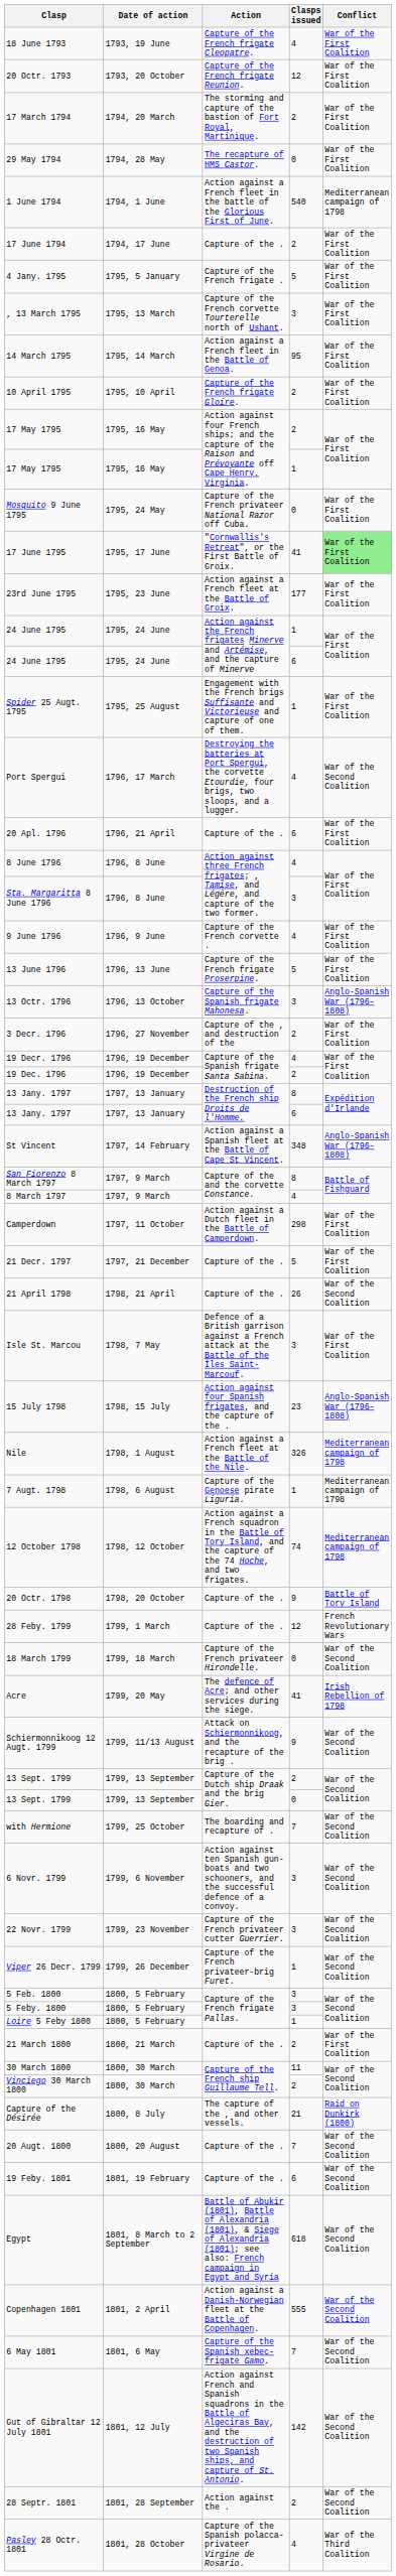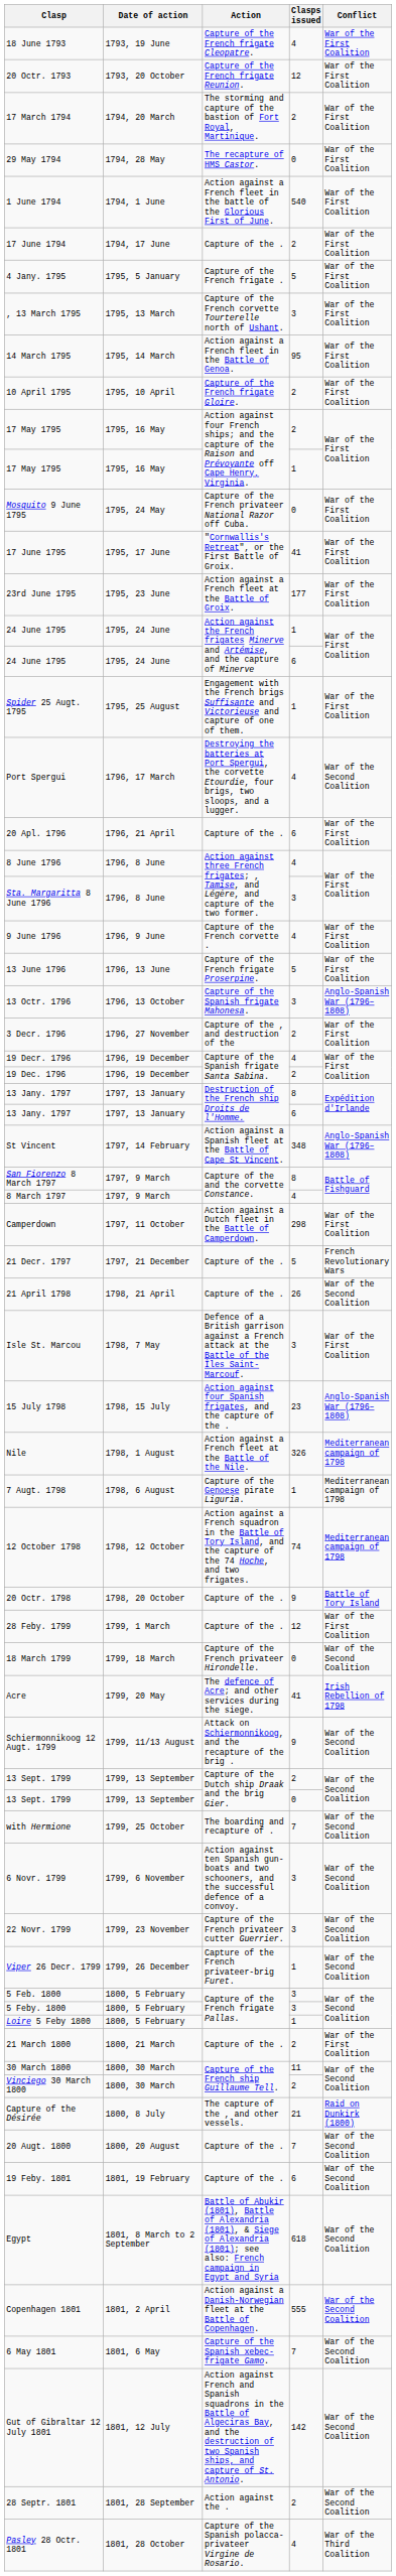 <table class ="wikitable sortable">
 <tr>
 <th width=150>Clasp</th>
 <th width=150>Date of action</th>
 <th>Action</th>
 <th>Clasps<br>issued</th>
 <th>Conflict</th>
 </tr>
 <tr>
 <td> 18 June 1793</td>
 <td>1793, 19 June</td>
 <td><a href='#'>Capture of the French frigate <em>Cleopatre</em></a>.</td>
 <td>4</td>
 <td><a href='#'>War of the First Coalition</a></td>
 </tr>
 <tr>
 <td> 20 Octr. 1793</td>
 <td>1793, 20 October</td>
 <td><a href='#'>Capture of the French frigate <em>Reunion</em></a>.</td>
 <td>12</td>
 <td>War of the First Coalition</td>
 </tr>
 <tr>
 <td> 17 March 1794</td>
 <td>1794, 20 March</td>
 <td>The storming and capture of the bastion of <a href='#'>Fort Royal</a>, <a href='#'>Martinique</a>.</td>
 <td>2</td>
 <td>War of the First Coalition</td>
 </tr>
 <tr>
 <td> 29 May 1794</td>
 <td>1794, 28 May</td>
 <td><a href='#'>The recapture of HMS <em>Castor</em></a>.</td>
 <td>0</td>
 <td>War of the First Coalition</td>
 </tr>
 <tr>
 <td>1 June 1794</td>
 <td>1794, 1 June</td>
 <td>Action against a French fleet in the battle of the <a href='#'>Glorious First of June</a>.</td>
 <td>540</td>
-<td>Mediterranean campaign of 1798</td>
+<td>War of the First Coalition</td>
 </tr>
 <tr>
 <td> 17 June 1794</td>
 <td>1794, 17 June</td>
 <td>Capture of the .</td>
 <td>2</td>
 <td>War of the First Coalition</td>
 </tr>
 <tr>
 <td> 4 Jany. 1795</td>
 <td>1795, 5 January</td>
 <td>Capture of the French frigate .</td>
 <td>5</td>
 <td>War of the First Coalition</td>
 </tr>
 <tr>
 <td>, 13 March 1795</td>
 <td>1795, 13 March</td>
 <td>Capture of the French corvette <em>Tourterelle</em> north of <a href='#'>Ushant</a>.</td>
 <td>3</td>
 <td>War of the First Coalition</td>
 </tr>
 <tr>
 <td>14 March 1795</td>
 <td>1795, 14 March</td>
 <td>Action against a French fleet in the <a href='#'>Battle of Genoa</a>.</td>
 <td>95</td>
 <td>War of the First Coalition</td>
 </tr>
 <tr>
 <td> 10 April 1795</td>
 <td>1795, 10 April</td>
 <td><a href='#'>Capture of the French frigate <em>Gloire</em></a>.</td>
 <td>2</td>
 <td>War of the First Coalition</td>
 </tr>
 <tr>
 <td> 17 May 1795</td>
 <td>1795, 16 May</td>
 <td rowspan="2">Action against four French ships; and the capture of the <em>Raison</em> and <em><a href='#'>Prévoyante</a></em> off <a href='#'>Cape Henry, Virginia</a>.</td>
 <td>2</td>
 <td rowspan="2">War of the First Coalition</td>
 </tr>
 <tr>
 <td> 17 May 1795</td>
 <td>1795, 16 May</td>
 <td>1</td>
 </tr>
 <tr>
 <td><em><a href='#'>Mosquito</a></em> 9 June 1795</td>
 <td>1795, 24 May</td>
 <td>Capture of the French privateer <em>National Razor</em> off Cuba.</td>
 <td>0</td>
 <td>War of the First Coalition</td>
 </tr>
 <tr>
 <td>17 June 1795</td>
 <td>1795, 17 June</td>
 <td>"<a href='#'>Cornwallis's Retreat</a>", or the First Battle of Groix.</td>
 <td>41</td>
-<td style="background: lightgreen;">War of the First Coalition</td>
+<td>War of the First Coalition</td>
 </tr>
 <tr>
 <td>23rd June 1795</td>
 <td>1795, 23 June</td>
 <td>Action against a French fleet at the <a href='#'>Battle of Groix</a>.</td>
 <td>177</td>
 <td>War of the First Coalition</td>
 </tr>
 <tr>
 <td> 24 June 1795</td>
 <td>1795, 24 June</td>
 <td rowspan="2"><a href='#'>Action against the French frigates</a> <em><a href='#'>Minerve</a></em> and <em><a href='#'>Artémise</a></em>, and the capture of <em>Minerve</em></td>
 <td>1</td>
 <td rowspan="2">War of the First Coalition</td>
 </tr>
 <tr>
 <td> 24 June 1795</td>
 <td>1795, 24 June</td>
 <td>6</td>
 </tr>
 <tr>
 <td><a href='#'><em>Spider</em></a> 25 Augt. 1795</td>
 <td>1795, 25 August</td>
 <td>Engagement with the French brigs <a href='#'><em>Suffisante</em></a> and <a href='#'><em>Victorieuse</em></a> and capture of one of them.</td>
 <td>1</td>
 <td>War of the First Coalition</td>
 </tr>
 <tr>
 <td>Port Spergui</td>
 <td>1796, 17 March</td>
 <td><a href='#'>Destroying the batteries at Port Spergui</a>, the corvette <em>Etourdie</em>, four brigs, two sloops, and a lugger.</td>
 <td>4</td>
 <td>War of the Second Coalition</td>
 </tr>
 <tr>
 <td> 20 Apl. 1796</td>
 <td>1796, 21 April</td>
 <td>Capture of the .</td>
 <td>6</td>
 <td>War of the First Coalition</td>
 </tr>
 <tr>
 <td> 8 June 1796</td>
 <td>1796, 8 June</td>
 <td rowspan="2"><a href='#'>Action against three French frigates</a>; , <a href='#'><em>Tamise</em></a>, and <em>Légėre</em>, and capture of the two former.</td>
 <td>4</td>
 <td rowspan="2">War of the First Coalition</td>
 </tr>
 <tr>
 <td><a href='#'><em>Sta. Margaritta</em></a> 8 June 1796</td>
 <td>1796, 8 June</td>
 <td>3</td>
 </tr>
 <tr>
 <td> 9 June 1796</td>
 <td>1796, 9 June</td>
 <td>Capture of the French corvette .</td>
 <td>4</td>
 <td>War of the First Coalition</td>
 </tr>
 <tr>
 <td> 13 June 1796</td>
 <td>1796, 13 June</td>
 <td>Capture of the French frigate <a href='#'><em>Proserpine</em></a>.</td>
 <td>5</td>
 <td>War of the First Coalition</td>
 </tr>
 <tr>
 <td> 13 Octr. 1796</td>
 <td>1796, 13 October</td>
 <td><a href='#'>Capture of the Spanish frigate <em>Mahonesa</em></a>.</td>
 <td>3</td>
 <td><a href='#'>Anglo-Spanish War (1796–1808)</a></td>
 </tr>
 <tr>
 <td> 3 Decr. 1796</td>
 <td>1796, 27 November</td>
 <td>Capture of the , and destruction of the </td>
 <td>2</td>
 <td>War of the First Coalition</td>
 </tr>
 <tr>
 <td> 19 Decr. 1796</td>
 <td>1796, 19 December</td>
 <td rowspan="2">Capture of the Spanish frigate <em>Santa Sabina</em>.</td>
 <td>4</td>
 <td rowspan="2">War of the First Coalition</td>
 </tr>
 <tr>
 <td> 19 Dec. 1796</td>
 <td>1796, 19 December</td>
 <td>2</td>
 </tr>
 <tr>
 <td> 13 Jany. 1797</td>
 <td>1797, 13 January</td>
 <td rowspan="2"><a href='#'>Destruction of the French ship <em>Droits de l'Homme.</em></a></td>
 <td>8</td>
 <td rowspan="2"><a href='#'>Expédition d'Irlande</a></td>
 </tr>
 <tr>
 <td> 13 Jany. 1797</td>
 <td>1797, 13 January</td>
 <td>6</td>
 </tr>
 <tr>
 <td>St Vincent</td>
 <td>1797, 14 February</td>
 <td>Action against a Spanish fleet at the <a href='#'>Battle of Cape St Vincent</a>.</td>
 <td>348</td>
 <td><a href='#'>Anglo-Spanish War (1796–1808)</a></td>
 </tr>
 <tr>
 <td><em><a href='#'>San Fiorenzo</a></em> 8 March 1797</td>
 <td>1797, 9 March</td>
 <td rowspan="2">Capture of the  and the corvette <em>Constance</em>.</td>
 <td>8</td>
 <td rowspan="2"><a href='#'>Battle of Fishguard</a></td>
 </tr>
 <tr>
 <td> 8 March 1797</td>
 <td>1797, 9 March</td>
 <td>4</td>
 </tr>
 <tr>
 <td>Camperdown</td>
 <td>1797, 11 October</td>
 <td>Action against a Dutch fleet in the <a href='#'>Battle of Camperdown</a>.</td>
 <td>298</td>
 <td>War of the First Coalition</td>
 </tr>
 <tr>
 <td> 21 Decr. 1797</td>
 <td>1797, 21 December</td>
 <td>Capture of the .</td>
 <td>5</td>
-<td>War of the First Coalition</td>
+<td>French Revolutionary Wars</td>
 </tr>
 <tr>
 <td> 21 April 1798</td>
 <td>1798, 21 April</td>
 <td>Capture of the .</td>
 <td>26</td>
 <td>War of the Second Coalition</td>
 </tr>
 <tr>
 <td>Isle St. Marcou</td>
 <td>1798, 7 May</td>
 <td>Defence of a British garrison against a French attack at the <a href='#'>Battle of the Îles Saint-Marcouf</a>.</td>
 <td>3</td>
 <td>War of the First Coalition</td>
 </tr>
 <tr>
 <td> 15 July 1798</td>
 <td>1798, 15 July</td>
 <td><a href='#'>Action against four Spanish frigates</a>, and the capture of the .</td>
 <td>23</td>
 <td><a href='#'>Anglo-Spanish War (1796–1808)</a></td>
 </tr>
 <tr>
 <td>Nile</td>
 <td>1798, 1 August</td>
 <td>Action against a French fleet at the <a href='#'>Battle of the Nile</a>.</td>
 <td>326</td>
 <td><a href='#'>Mediterranean campaign of 1798</a></td>
 </tr>
 <tr>
 <td> 7 Augt. 1798</td>
 <td>1798, 6 August</td>
 <td>Capture of the <a href='#'>Genoese</a> pirate <em>Liguria</em>.</td>
 <td>1</td>
 <td>Mediterranean campaign of 1798</td>
 </tr>
 <tr>
 <td>12 October 1798</td>
 <td>1798, 12 October</td>
 <td>Action against a French squadron in the <a href='#'>Battle of Tory Island</a>, and the capture of the 74 <a href='#'><em>Hoche</em></a>, and two frigates.</td>
 <td>74</td>
 <td><a href='#'>Mediterranean campaign of 1798</a></td>
 </tr>
 <tr>
 <td> 20 Octr. 1798</td>
 <td>1798, 20 October</td>
 <td>Capture of the .</td>
 <td>9</td>
 <td><a href='#'>Battle of Tory Island</a></td>
 </tr>
 <tr>
 <td> 28 Feby. 1799</td>
 <td>1799, 1 March</td>
 <td>Capture of the .</td>
 <td>12</td>
-<td>French Revolutionary Wars</td>
+<td>War of the First Coalition</td>
 </tr>
 <tr>
 <td> 18 March 1799</td>
 <td>1799, 18 March</td>
 <td>Capture of the French privateer <em>Hirondelle</em>.</td>
 <td>0</td>
 <td>War of the Second Coalition</td>
 </tr>
 <tr>
 <td>Acre</td>
 <td>1799, 20 May</td>
 <td>The <a href='#'>defence of Acre</a>; and other services during the siege.</td>
 <td>41</td>
 <td><a href='#'>Irish Rebellion of 1798</a></td>
 </tr>
 <tr>
 <td>Schiermonnikoog 12 Augt. 1799</td>
 <td>1799, 11/13 August</td>
 <td>Attack on <a href='#'>Schiermonnikoog</a>, and the recapture of the brig .</td>
 <td>9</td>
 <td>War of the Second Coalition</td>
 </tr>
 <tr>
 <td> 13 Sept. 1799</td>
 <td>1799, 13 September</td>
 <td rowspan="2">Capture of the Dutch ship <em>Draak </em>and the brig <em>Gier</em>.</td>
 <td>2</td>
 <td rowspan="2">War of the Second Coalition</td>
 </tr>
 <tr>
 <td> 13 Sept. 1799</td>
 <td>1799, 13 September</td>
 <td>0</td>
 </tr>
 <tr>
 <td> with <em>Hermione</em></td>
 <td>1799, 25 October</td>
 <td>The boarding and recapture of .</td>
 <td>7</td>
 <td>War of the Second Coalition</td>
 </tr>
 <tr>
 <td> 6 Novr. 1799</td>
 <td>1799, 6 November</td>
 <td>Action against ten Spanish gun-boats and two schooners, and the successful defence of a convoy.</td>
 <td>3</td>
 <td>War of the Second Coalition</td>
 </tr>
 <tr>
 <td> 22 Novr. 1799</td>
 <td>1799, 23 November</td>
 <td>Capture of the French privateer cutter <em>Guerrier</em>.</td>
 <td>3</td>
 <td>War of the Second Coalition</td>
 </tr>
 <tr>
 <td><a href='#'><em>Viper</em></a> 26 Decr. 1799</td>
 <td>1799, 26 December</td>
 <td>Capture of the French privateer-brig <em>Furet</em>.</td>
 <td>1</td>
 <td>War of the Second Coalition</td>
 </tr>
 <tr>
 <td> 5 Feb. 1800</td>
 <td>1800, 5 February</td>
 <td rowspan="3">Capture of the French frigate <em>Pallas</em>.</td>
 <td>3</td>
 <td rowspan="3">War of the Second Coalition</td>
 </tr>
 <tr>
 <td> 5 Feby. 1800</td>
 <td>1800, 5 February</td>
 <td>3</td>
 </tr>
 <tr>
 <td><a href='#'><em>Loire</em></a> 5 Feby 1800</td>
 <td>1800, 5 February</td>
 <td>1</td>
 </tr>
 <tr>
 <td> 21 March 1800</td>
 <td>1800, 21 March</td>
 <td>Capture of the .</td>
 <td>2</td>
 <td>War of the First Coalition</td>
 </tr>
 <tr>
 <td> 30 March 1800</td>
 <td>1800, 30 March</td>
 <td rowspan="2"><a href='#'>Capture of the French ship <em>Guillaume Tell</em></a>.</td>
 <td>11</td>
 <td rowspan="2">War of the Second Coalition</td>
 </tr>
 <tr>
 <td><a href='#'><em>Vinciego</em></a> 30 March 1800</td>
 <td>1800, 30 March</td>
 <td>2</td>
 </tr>
 <tr>
 <td>Capture of the <em>Désirée</em></td>
 <td>1800, 8 July</td>
 <td>The capture of the , and other vessels.</td>
 <td>21</td>
 <td><a href='#'>Raid on Dunkirk (1800)</a></td>
 </tr>
 <tr>
 <td> 20 Augt. 1800</td>
 <td>1800, 20 August</td>
 <td>Capture of the .</td>
 <td>7</td>
 <td>War of the Second Coalition</td>
 </tr>
 <tr>
 <td> 19 Feby. 1801</td>
 <td>1801, 19 February</td>
 <td>Capture of the .</td>
 <td>6</td>
 <td>War of the Second Coalition</td>
 </tr>
 <tr>
 <td>Egypt</td>
 <td>1801, 8 March to 2 September</td>
 <td><a href='#'>Battle of Abukir (1801)</a>, <a href='#'>Battle of Alexandria (1801)</a>, & <a href='#'>Siege of Alexandria (1801)</a>; see also: <a href='#'>French campaign in Egypt and Syria</a></td>
 <td>618</td>
 <td>War of the Second Coalition</td>
 </tr>
 <tr>
 <td>Copenhagen 1801</td>
 <td>1801, 2 April</td>
 <td>Action against a <a href='#'>Danish-Norwegian</a> fleet at the <a href='#'>Battle of Copenhagen</a>.</td>
 <td>555</td>
 <td><a href='#'>War of the Second Coalition</a></td>
 </tr>
 <tr>
 <td> 6 May 1801</td>
 <td>1801, 6 May</td>
 <td><a href='#'>Capture of the Spanish xebec-frigate <em>Gamo</em></a>.</td>
 <td>7</td>
 <td>War of the Second Coalition</td>
 </tr>
 <tr>
 <td>Gut of Gibraltar 12 July 1801</td>
 <td>1801, 12 July</td>
 <td>Action against French and Spanish squadrons in the <a href='#'>Battle of Algeciras Bay</a>, and the <a href='#'>destruction of two Spanish ships, and capture of <em>St. Antonio</em></a>.</td>
 <td>142</td>
 <td>War of the Second Coalition</td>
 </tr>
 <tr>
 <td> 28 Septr. 1801</td>
 <td>1801, 28 September</td>
 <td>Action against the .</td>
 <td>2</td>
 <td>War of the Second Coalition</td>
 </tr>
 <tr>
 <td><a href='#'><em>Pasley</em></a> 28 Octr. 1801</td>
 <td>1801, 28 October</td>
 <td>Capture of the Spanish polacca-privateer <em>Virgine de Rosario</em>.</td>
 <td>4</td>
 <td>War of the Third Coalition</td>
 </tr>
 </table>
